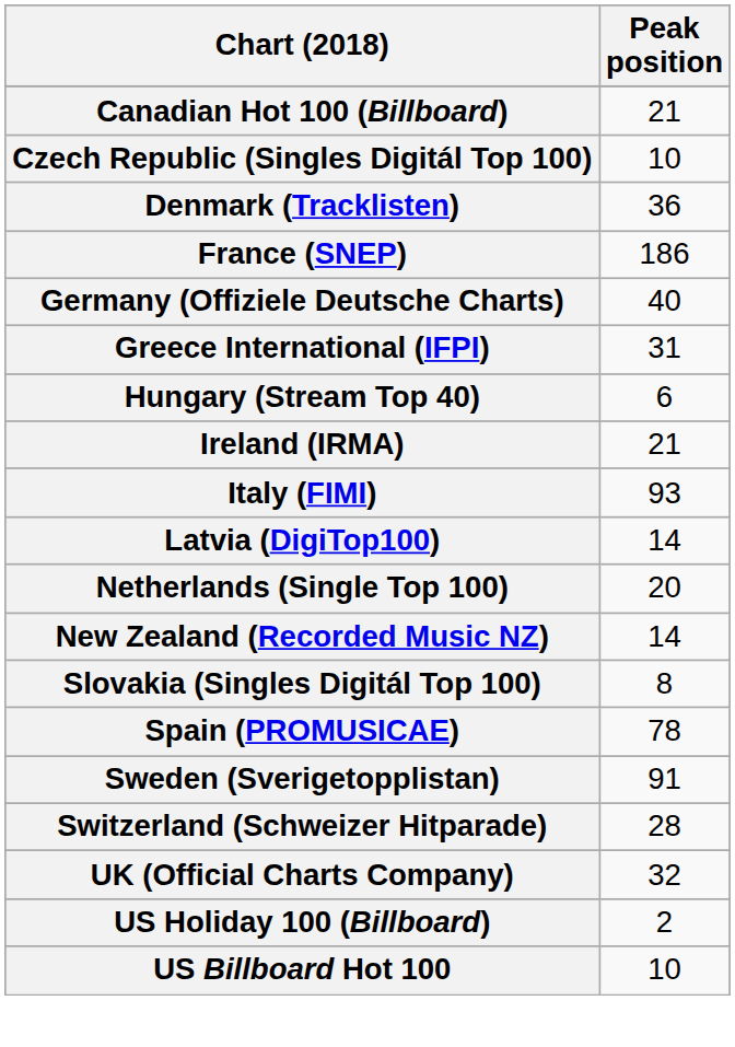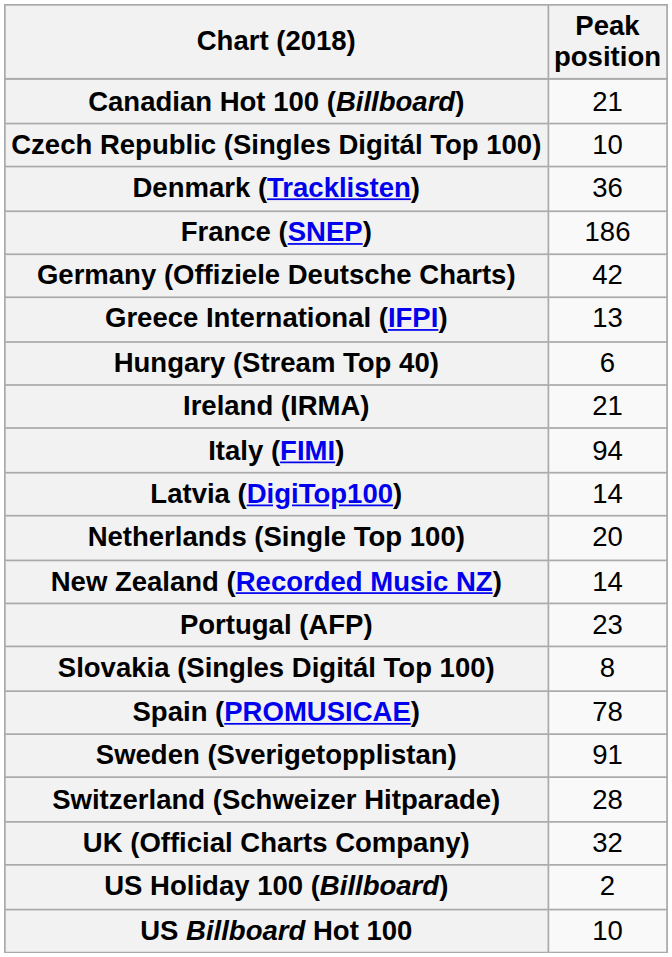 <table class="wikitable sortable plainrowheaders">
 <tr>
 <th scope="col">Chart (2018)</th>
 <th scope="col">Peak<br>position</th>
 </tr>
 <tr>
 </tr>
 <tr>
 <th scope="row">Canadian Hot 100 (<em>Billboard</em>)</th>
 <td style="text-align:center;">21</td>
 </tr>
 <tr>
 <th scope="row">Czech Republic (Singles Digitál Top 100)</th>
 <td style="text-align:center;">10</td>
 </tr>
 <tr>
 <th scope="row">Denmark (<a href='#'>Tracklisten</a>)</th>
 <td style="text-align:center;">36</td>
 </tr>
 <tr>
 <th scope="row">France (<a href='#'>SNEP</a>)</th>
 <td style="text-align:center;">186</td>
 </tr>
 <tr>
 <th scope="row">Germany (Offiziele Deutsche Charts)</th>
-<td style="text-align:center;">40</td>
+<td style="text-align:center;">42</td>
 </tr>
 <tr>
 <th scope="row">Greece International (<a href='#'>IFPI</a>)</th>
-<td style="text-align:center;">31</td>
+<td style="text-align:center;">13</td>
 </tr>
 <tr>
 <th scope="row">Hungary (Stream Top 40)</th>
 <td style="text-align:center;">6</td>
 </tr>
 <tr>
 <th scope="row">Ireland (IRMA)</th>
 <td style="text-align:center;">21</td>
 </tr>
 <tr>
 <th scope="row">Italy (<a href='#'>FIMI</a>)</th>
-<td style="text-align:center;">93</td>
+<td style="text-align:center;">94</td>
 </tr>
 <tr>
 <th scope="row">Latvia (<a href='#'>DigiTop100</a>)</th>
 <td align="center">14</td>
 </tr>
 <tr>
 <th scope="row">Netherlands (Single Top 100)</th>
 <td style="text-align:center;">20</td>
 </tr>
 <tr>
 <th scope="row">New Zealand (<a href='#'>Recorded Music NZ</a>)</th>
 <td style="text-align:center;">14</td>
+</tr>
+<tr>
+<th scope="row">Portugal (AFP)</th>
+<td style="text-align:center;">23</td>
 </tr>
 <tr>
 <th scope="row">Slovakia (Singles Digitál Top 100)</th>
 <td style="text-align:center;">8</td>
 </tr>
 <tr>
 <th scope="row">Spain (<a href='#'>PROMUSICAE</a>)</th>
 <td style="text-align:center;">78</td>
 </tr>
 <tr>
 <th scope="row">Sweden (Sverigetopplistan)</th>
 <td style="text-align:center;">91</td>
 </tr>
 <tr>
 <th scope="row">Switzerland (Schweizer Hitparade)</th>
 <td style="text-align:center;">28</td>
 </tr>
 <tr>
 <th scope="row">UK (Official Charts Company)</th>
 <td style="text-align:center;">32</td>
 </tr>
 <tr>
 <th scope="row">US Holiday 100 (<em>Billboard</em>)</th>
 <td style="text-align:center;">2</td>
 </tr>
 <tr>
 <th scope="row">US <em>Billboard</em> Hot 100</th>
 <td style="text-align:center;">10</td>
 </tr>
 </table>
